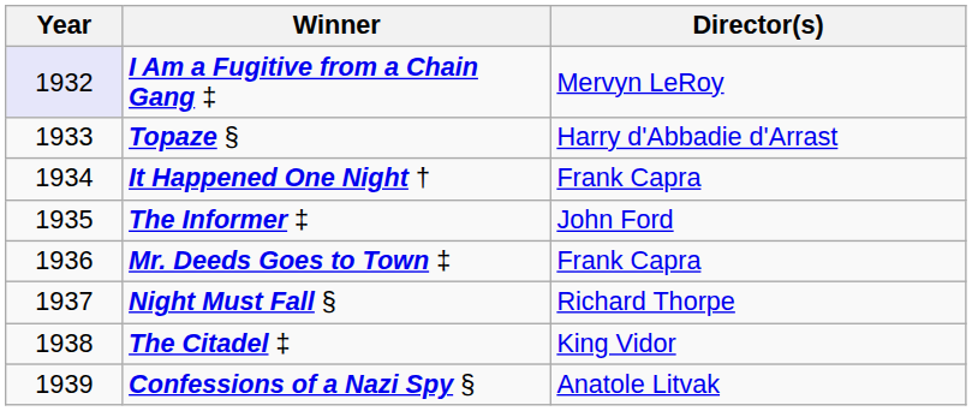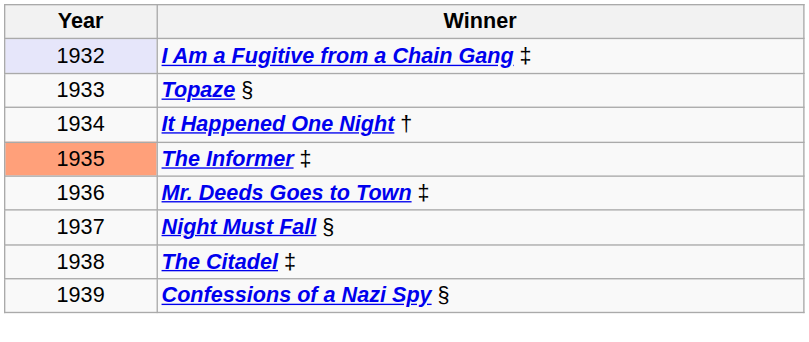 <table class="wikitable" width="95%" cellpadding="5">
 <tr>
 <th width="100"><strong>Year</strong></th>
 <th width="450"><strong>Winner</strong></th>
-<th width="450"><strong>Director(s)</strong></th>
 </tr>
 <tr>
 <td style="background: lavender; text-align:center;">1932</td>
 <td><strong><em><a href='#'>I Am a Fugitive from a Chain Gang</a></em></strong> ‡</td>
-<td><a href='#'>Mervyn LeRoy</a></td>
 </tr>
 <tr>
 <td style="text-align:center;">1933</td>
 <td><strong><em><a href='#'>Topaze</a></em></strong> §</td>
-<td><a href='#'>Harry d'Abbadie d'Arrast</a></td>
 </tr>
 <tr>
 <td style="text-align:center;">1934</td>
 <td><strong><em><a href='#'>It Happened One Night</a></em></strong> †</td>
-<td><a href='#'>Frank Capra</a></td>
 </tr>
 <tr>
-<td style="text-align:center;">1935</td>
+<td style="background: lightsalmon; text-align:center;">1935</td>
 <td><strong><em><a href='#'>The Informer</a></em></strong> ‡</td>
-<td><a href='#'>John Ford</a></td>
 </tr>
 <tr>
 <td style="text-align:center;">1936</td>
 <td><strong><em><a href='#'>Mr. Deeds Goes to Town</a></em></strong> ‡</td>
-<td><a href='#'>Frank Capra</a></td>
 </tr>
 <tr>
 <td style="text-align:center;">1937</td>
 <td><strong><em><a href='#'>Night Must Fall</a></em></strong> §</td>
-<td><a href='#'>Richard Thorpe</a></td>
 </tr>
 <tr>
 <td style="text-align:center;">1938</td>
 <td><strong><em><a href='#'>The Citadel</a></em></strong> ‡</td>
-<td><a href='#'>King Vidor</a></td>
 </tr>
 <tr>
 <td style="text-align:center;">1939</td>
 <td><strong><em><a href='#'>Confessions of a Nazi Spy</a></em></strong> §</td>
-<td><a href='#'>Anatole Litvak</a></td>
 </tr>
 </table>
